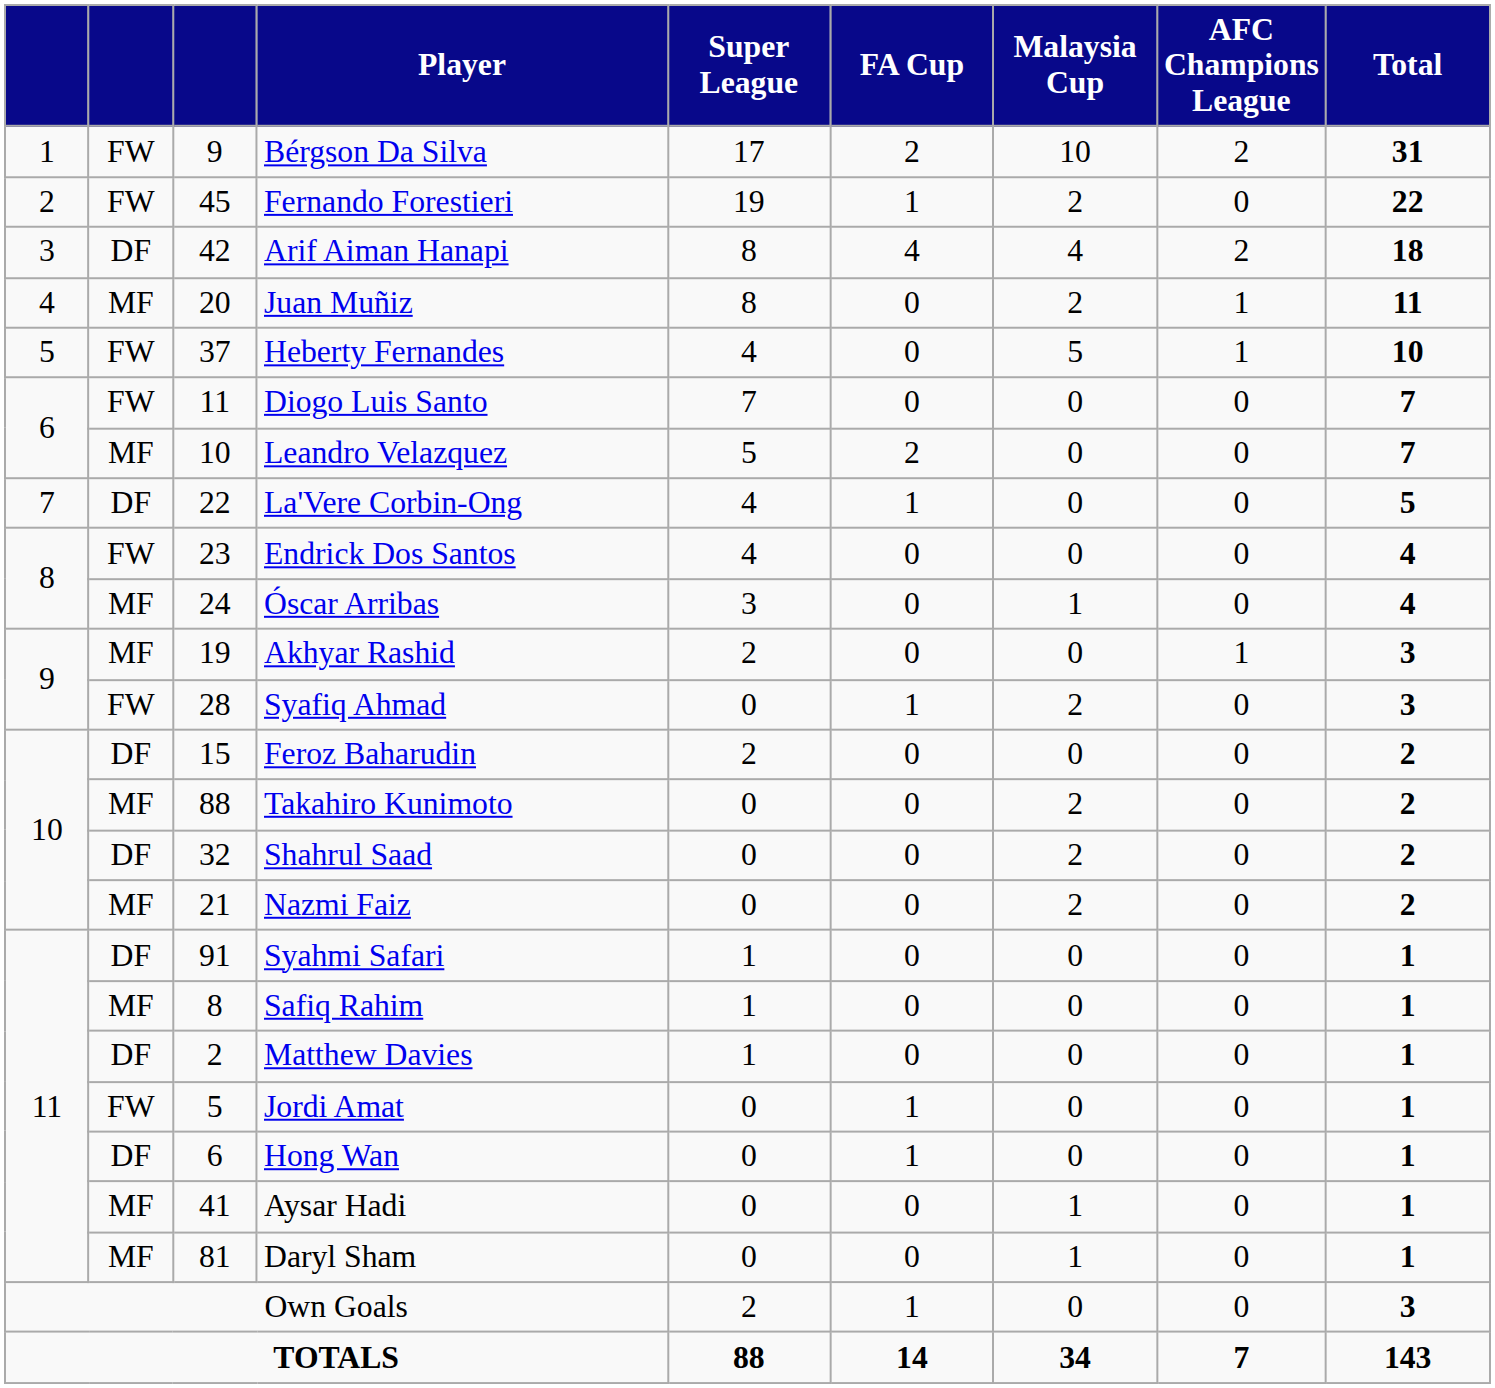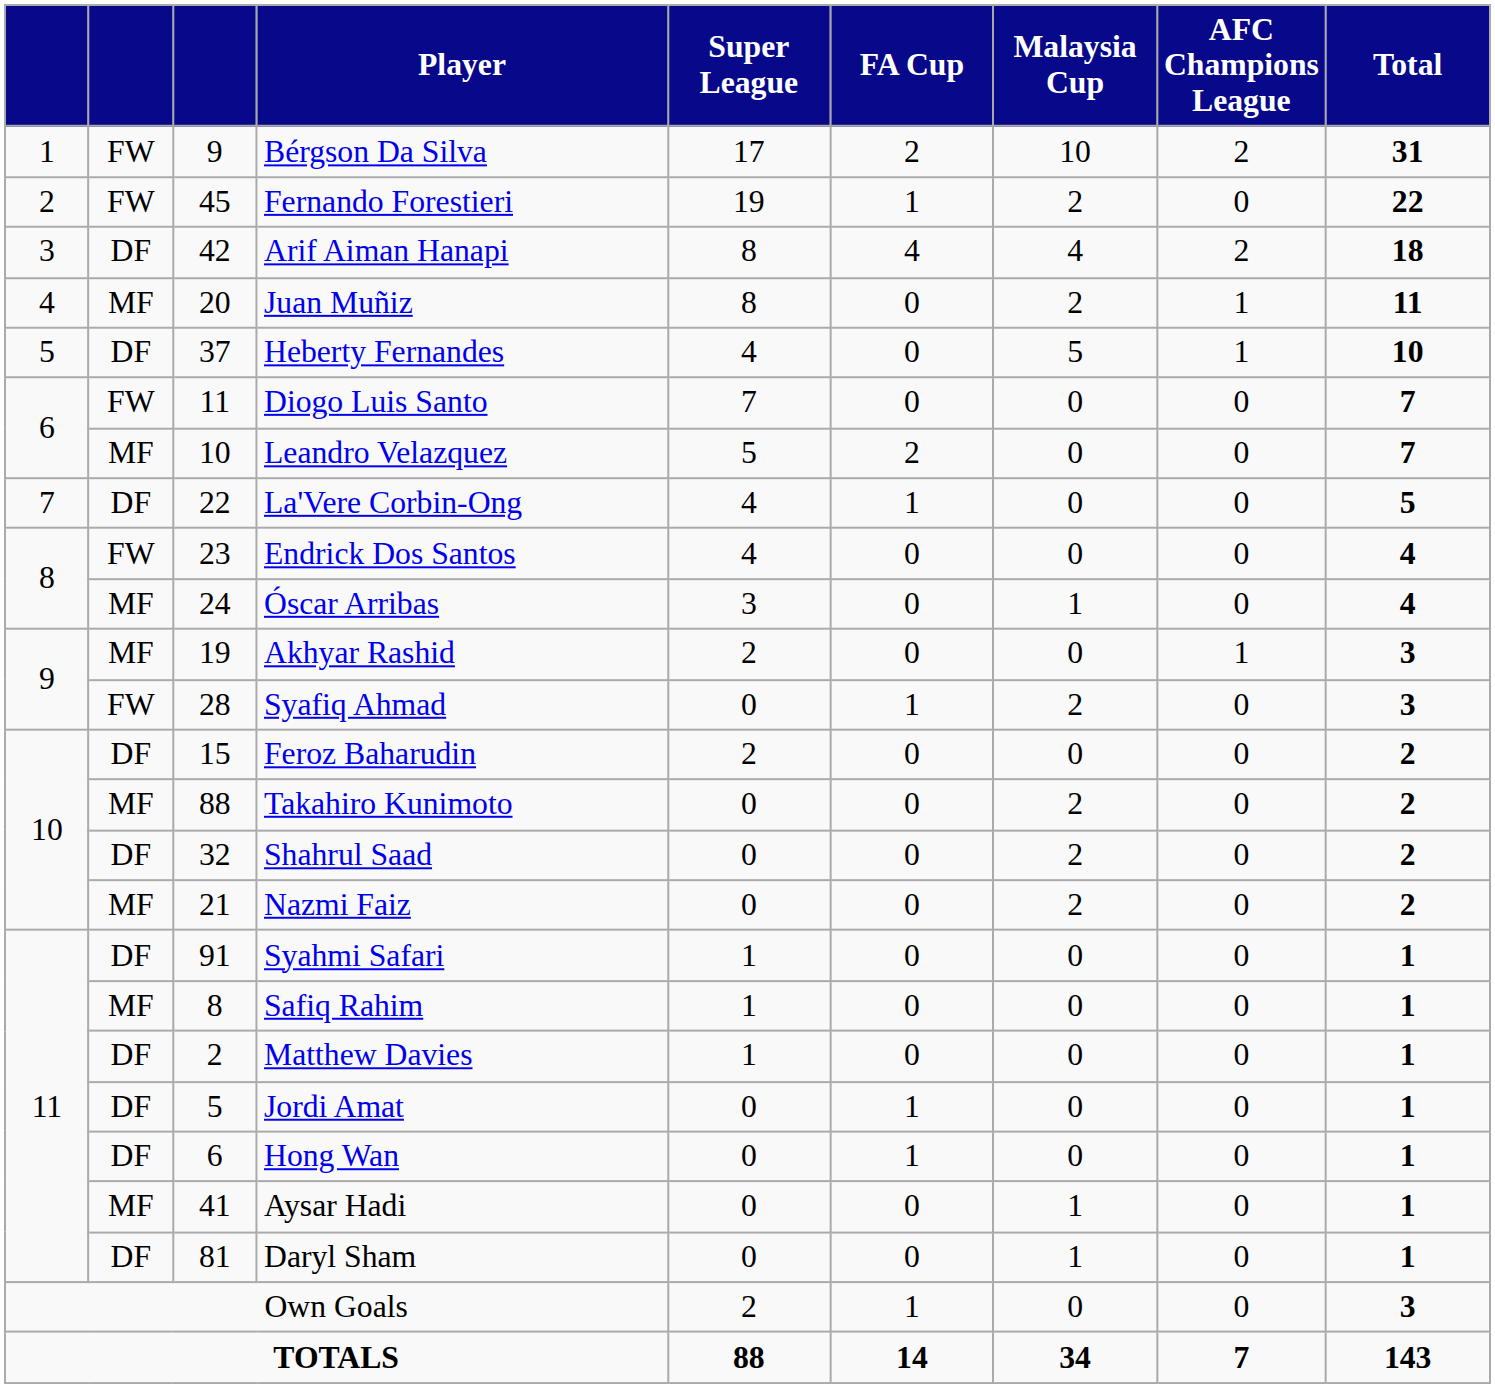 <table class="wikitable" style="font-size: 100%; text-align: center;">
 <tr>
 <th style="background:#08088A; color:white; width:35px;"></th>
 <th style="background:#08088A; color:white; width:35px;"></th>
 <th style="background:#08088A; color:white; width:35px;"></th>
 <th style="background:#08088A; color:white; width:200px;">Player</th>
 <th style="background:#08088A; color:white; width:75px;">Super League</th>
 <th style="background:#08088A; color:white; width:75px;">FA Cup</th>
 <th style="background:#08088A; color:white; width:75px;">Malaysia Cup</th>
 <th style="background:#08088A; color:white; width:75px;">AFC Champions League</th>
 <th style="background:#08088A; color:white; width:75px;">Total</th>
 </tr>
 <tr>
 <td rowspan=1>1</td>
 <td>FW</td>
 <td>9</td>
 <td align=left> <a href='#'>Bérgson Da Silva</a></td>
 <td>17</td>
 <td>2</td>
 <td>10</td>
 <td>2</td>
 <td><strong>31</strong></td>
 </tr>
 <tr>
 <td rowspan=1>2</td>
 <td>FW</td>
 <td>45</td>
 <td align=left> <a href='#'>Fernando Forestieri</a></td>
 <td>19</td>
 <td>1</td>
 <td>2</td>
 <td>0</td>
 <td><strong>22</strong></td>
 </tr>
 <tr>
 <td rowspan=1>3</td>
 <td>DF</td>
 <td>42</td>
 <td align=left> <a href='#'>Arif Aiman Hanapi</a></td>
 <td>8</td>
 <td>4</td>
 <td>4</td>
 <td>2</td>
 <td><strong>18</strong></td>
 </tr>
 <tr>
 <td rowspan=1>4</td>
 <td>MF</td>
 <td>20</td>
 <td align=left> <a href='#'>Juan Muñiz</a></td>
 <td>8</td>
 <td>0</td>
 <td>2</td>
 <td>1</td>
 <td><strong>11</strong></td>
 </tr>
 <tr>
 <td rowspan=1>5</td>
-<td>FW</td>
+<td>DF</td>
 <td>37</td>
 <td align=left> <a href='#'>Heberty Fernandes</a></td>
 <td>4</td>
 <td>0</td>
 <td>5</td>
 <td>1</td>
 <td><strong>10</strong></td>
 </tr>
 <tr>
 <td rowspan=2>6</td>
 <td>FW</td>
 <td>11</td>
 <td align=left> <a href='#'>Diogo Luis Santo</a></td>
 <td>7</td>
 <td>0</td>
 <td>0</td>
 <td>0</td>
 <td><strong>7</strong></td>
 </tr>
 <tr>
 <td>MF</td>
 <td>10</td>
 <td align=left> <a href='#'>Leandro Velazquez</a></td>
 <td>5</td>
 <td>2</td>
 <td>0</td>
 <td>0</td>
 <td><strong>7</strong></td>
 </tr>
 <tr>
 <td rowspan=1>7</td>
 <td>DF</td>
 <td>22</td>
 <td align=left> <a href='#'>La'Vere Corbin-Ong</a></td>
 <td>4</td>
 <td>1</td>
 <td>0</td>
 <td>0</td>
 <td><strong>5</strong></td>
 </tr>
 <tr>
 <td rowspan=2>8</td>
 <td>FW</td>
 <td>23</td>
 <td align=left> <a href='#'>Endrick Dos Santos</a></td>
 <td>4</td>
 <td>0</td>
 <td>0</td>
 <td>0</td>
 <td><strong>4</strong></td>
 </tr>
 <tr>
 <td>MF</td>
 <td>24</td>
 <td align=left> <a href='#'>Óscar Arribas</a></td>
 <td>3</td>
 <td>0</td>
 <td>1</td>
 <td>0</td>
 <td><strong>4</strong></td>
 </tr>
 <tr>
 <td rowspan=2>9</td>
 <td>MF</td>
 <td>19</td>
 <td align=left> <a href='#'>Akhyar Rashid</a></td>
 <td>2</td>
 <td>0</td>
 <td>0</td>
 <td>1</td>
 <td><strong>3</strong></td>
 </tr>
 <tr>
 <td>FW</td>
 <td>28</td>
 <td align=left> <a href='#'>Syafiq Ahmad</a></td>
 <td>0</td>
 <td>1</td>
 <td>2</td>
 <td>0</td>
 <td><strong>3</strong></td>
 </tr>
 <tr>
 <td rowspan=4>10</td>
 <td>DF</td>
 <td>15</td>
 <td align=left> <a href='#'>Feroz Baharudin</a></td>
 <td>2</td>
 <td>0</td>
 <td>0</td>
 <td>0</td>
 <td><strong>2</strong></td>
 </tr>
 <tr>
 <td>MF</td>
 <td>88</td>
 <td align=left> <a href='#'>Takahiro Kunimoto</a></td>
 <td>0</td>
 <td>0</td>
 <td>2</td>
 <td>0</td>
 <td><strong>2</strong></td>
 </tr>
 <tr>
 <td>DF</td>
 <td>32</td>
 <td align=left> <a href='#'>Shahrul Saad</a></td>
 <td>0</td>
 <td>0</td>
 <td>2</td>
 <td>0</td>
 <td><strong>2</strong></td>
 </tr>
 <tr>
 <td>MF</td>
 <td>21</td>
 <td align=left> <a href='#'>Nazmi Faiz</a></td>
 <td>0</td>
 <td>0</td>
 <td>2</td>
 <td>0</td>
 <td><strong>2</strong></td>
 </tr>
 <tr>
 <td rowspan=7>11</td>
 <td>DF</td>
 <td>91</td>
 <td align=left> <a href='#'>Syahmi Safari</a></td>
 <td>1</td>
 <td>0</td>
 <td>0</td>
 <td>0</td>
 <td><strong>1</strong></td>
 </tr>
 <tr>
 <td>MF</td>
 <td>8</td>
 <td align=left> <a href='#'>Safiq Rahim</a></td>
 <td>1</td>
 <td>0</td>
 <td>0</td>
 <td>0</td>
 <td><strong>1</strong></td>
 </tr>
 <tr>
 <td>DF</td>
 <td>2</td>
 <td align=left> <a href='#'>Matthew Davies</a></td>
 <td>1</td>
 <td>0</td>
 <td>0</td>
 <td>0</td>
 <td><strong>1</strong></td>
 </tr>
 <tr>
-<td>FW</td>
+<td>DF</td>
 <td>5</td>
 <td align=left> <a href='#'>Jordi Amat</a></td>
 <td>0</td>
 <td>1</td>
 <td>0</td>
 <td>0</td>
 <td><strong>1</strong></td>
 </tr>
 <tr>
 <td>DF</td>
 <td>6</td>
 <td align=left> <a href='#'>Hong Wan</a></td>
 <td>0</td>
 <td>1</td>
 <td>0</td>
 <td>0</td>
 <td><strong>1</strong></td>
 </tr>
 <tr>
 <td>MF</td>
 <td>41</td>
 <td align=left> Aysar Hadi</td>
 <td>0</td>
 <td>0</td>
 <td>1</td>
 <td>0</td>
 <td><strong>1</strong></td>
 </tr>
 <tr>
-<td>MF</td>
+<td>DF</td>
 <td>81</td>
 <td align=left> Daryl Sham</td>
 <td>0</td>
 <td>0</td>
 <td>1</td>
 <td>0</td>
 <td><strong>1</strong></td>
 </tr>
 <tr>
 <td colspan="4">Own Goals</td>
 <td>2</td>
 <td>1</td>
 <td>0</td>
 <td>0</td>
 <td><strong>3</strong></td>
 </tr>
 <tr>
 <td colspan="4"><strong>TOTALS</strong></td>
 <td><strong>88</strong></td>
 <td><strong>14</strong></td>
 <td><strong>34</strong></td>
 <td><strong>7</strong></td>
 <td><strong>143</strong></td>
 </tr>
 </table>
